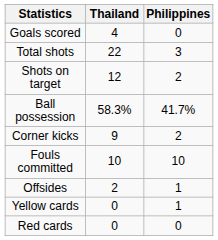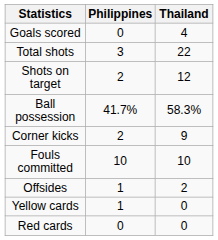 <table class="wikitable" style="text-align:center;margin: auto">
 <tr>
 <th scope=col width=100>Statistics</th>
+<th scope=col width=70>Philippines</th>
 <th scope=col width=70>Thailand</th>
-<th scope=col width=70>Philippines</th>
 </tr>
 <tr>
 <td>Goals scored</td>
+<td>0</td>
 <td>4</td>
-<td>0</td>
 </tr>
 <tr>
 <td>Total shots</td>
+<td>3</td>
 <td>22</td>
-<td>3</td>
 </tr>
 <tr>
 <td>Shots on target</td>
+<td>2</td>
 <td>12</td>
-<td>2</td>
 </tr>
 <tr>
 <td>Ball possession</td>
+<td>41.7%</td>
 <td>58.3%</td>
-<td>41.7%</td>
 </tr>
 <tr>
 <td>Corner kicks</td>
+<td>2</td>
 <td>9</td>
-<td>2</td>
 </tr>
 <tr>
 <td>Fouls committed</td>
 <td>10</td>
 <td>10</td>
 </tr>
 <tr>
 <td>Offsides</td>
+<td>1</td>
 <td>2</td>
-<td>1</td>
 </tr>
 <tr>
 <td>Yellow cards</td>
+<td>1</td>
 <td>0</td>
-<td>1</td>
 </tr>
 <tr>
 <td>Red cards</td>
 <td>0</td>
 <td>0</td>
 </tr>
 </table>
